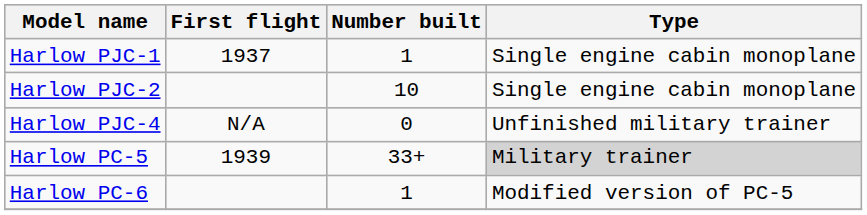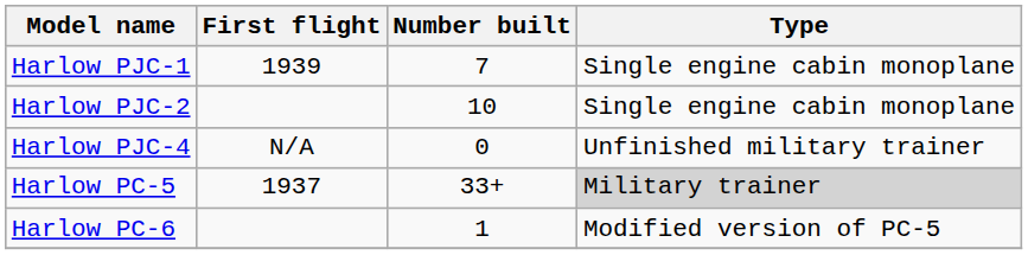 <table class="wikitable sortable">
 <tr>
 <th>Model name</th>
 <th>First flight</th>
 <th>Number built</th>
 <th>Type</th>
 </tr>
 <tr>
 <td align=left><a href='#'>Harlow PJC-1</a></td>
-<td align=center>1937</td>
-<td align=center>1</td>
+<td align=center>1939</td>
+<td align=center>7</td>
 <td align=left>Single engine cabin monoplane</td>
 </tr>
 <tr>
 <td align=left><a href='#'>Harlow PJC-2</a></td>
 <td align=center></td>
 <td align=center>10</td>
 <td align=left>Single engine cabin monoplane</td>
 </tr>
 <tr>
 <td align=left><a href='#'>Harlow PJC-4</a></td>
 <td align=center>N/A</td>
 <td align=center>0</td>
 <td align=left>Unfinished military trainer</td>
 </tr>
 <tr>
 <td align=left><a href='#'>Harlow PC-5</a></td>
-<td align=center>1939</td>
+<td align=center>1937</td>
 <td align=center>33+</td>
 <td align=left style="background: lightgrey;">Military trainer</td>
 </tr>
 <tr>
 <td align=left><a href='#'>Harlow PC-6</a></td>
 <td align=center></td>
 <td align=center>1</td>
 <td align=left>Modified version of PC-5</td>
 </tr>
 <tr>
 </tr>
 </table>
